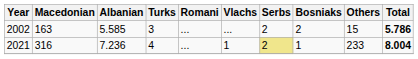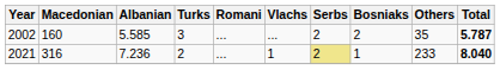 <table class="wikitable">
 <tr>
 <th>Year</th>
 <th>Macedonian</th>
 <th>Albanian</th>
 <th>Turks</th>
 <th>Romani</th>
 <th>Vlachs</th>
 <th>Serbs</th>
 <th>Bosniaks</th>
 <th><abbr>Others</abbr></th>
 <th>Total</th>
 </tr>
 <tr>
 <td>2002</td>
-<td>163</td>
+<td>160</td>
 <td>5.585</td>
 <td>3</td>
 <td>...</td>
 <td>...</td>
 <td>2</td>
 <td>2</td>
-<td>15</td>
-<td><strong>5.786</strong></td>
+<td>35</td>
+<td><strong>5.787</strong></td>
 </tr>
 <tr>
 <td>2021</td>
 <td>316</td>
 <td>7.236</td>
-<td>4</td>
+<td>2</td>
 <td>...</td>
 <td>1</td>
 <td style="background: khaki;">2</td>
 <td>1</td>
 <td>233</td>
-<td><strong>8.004</strong></td>
+<td><strong>8.040</strong></td>
 </tr>
 <tr>
 </tr>
 </table>
